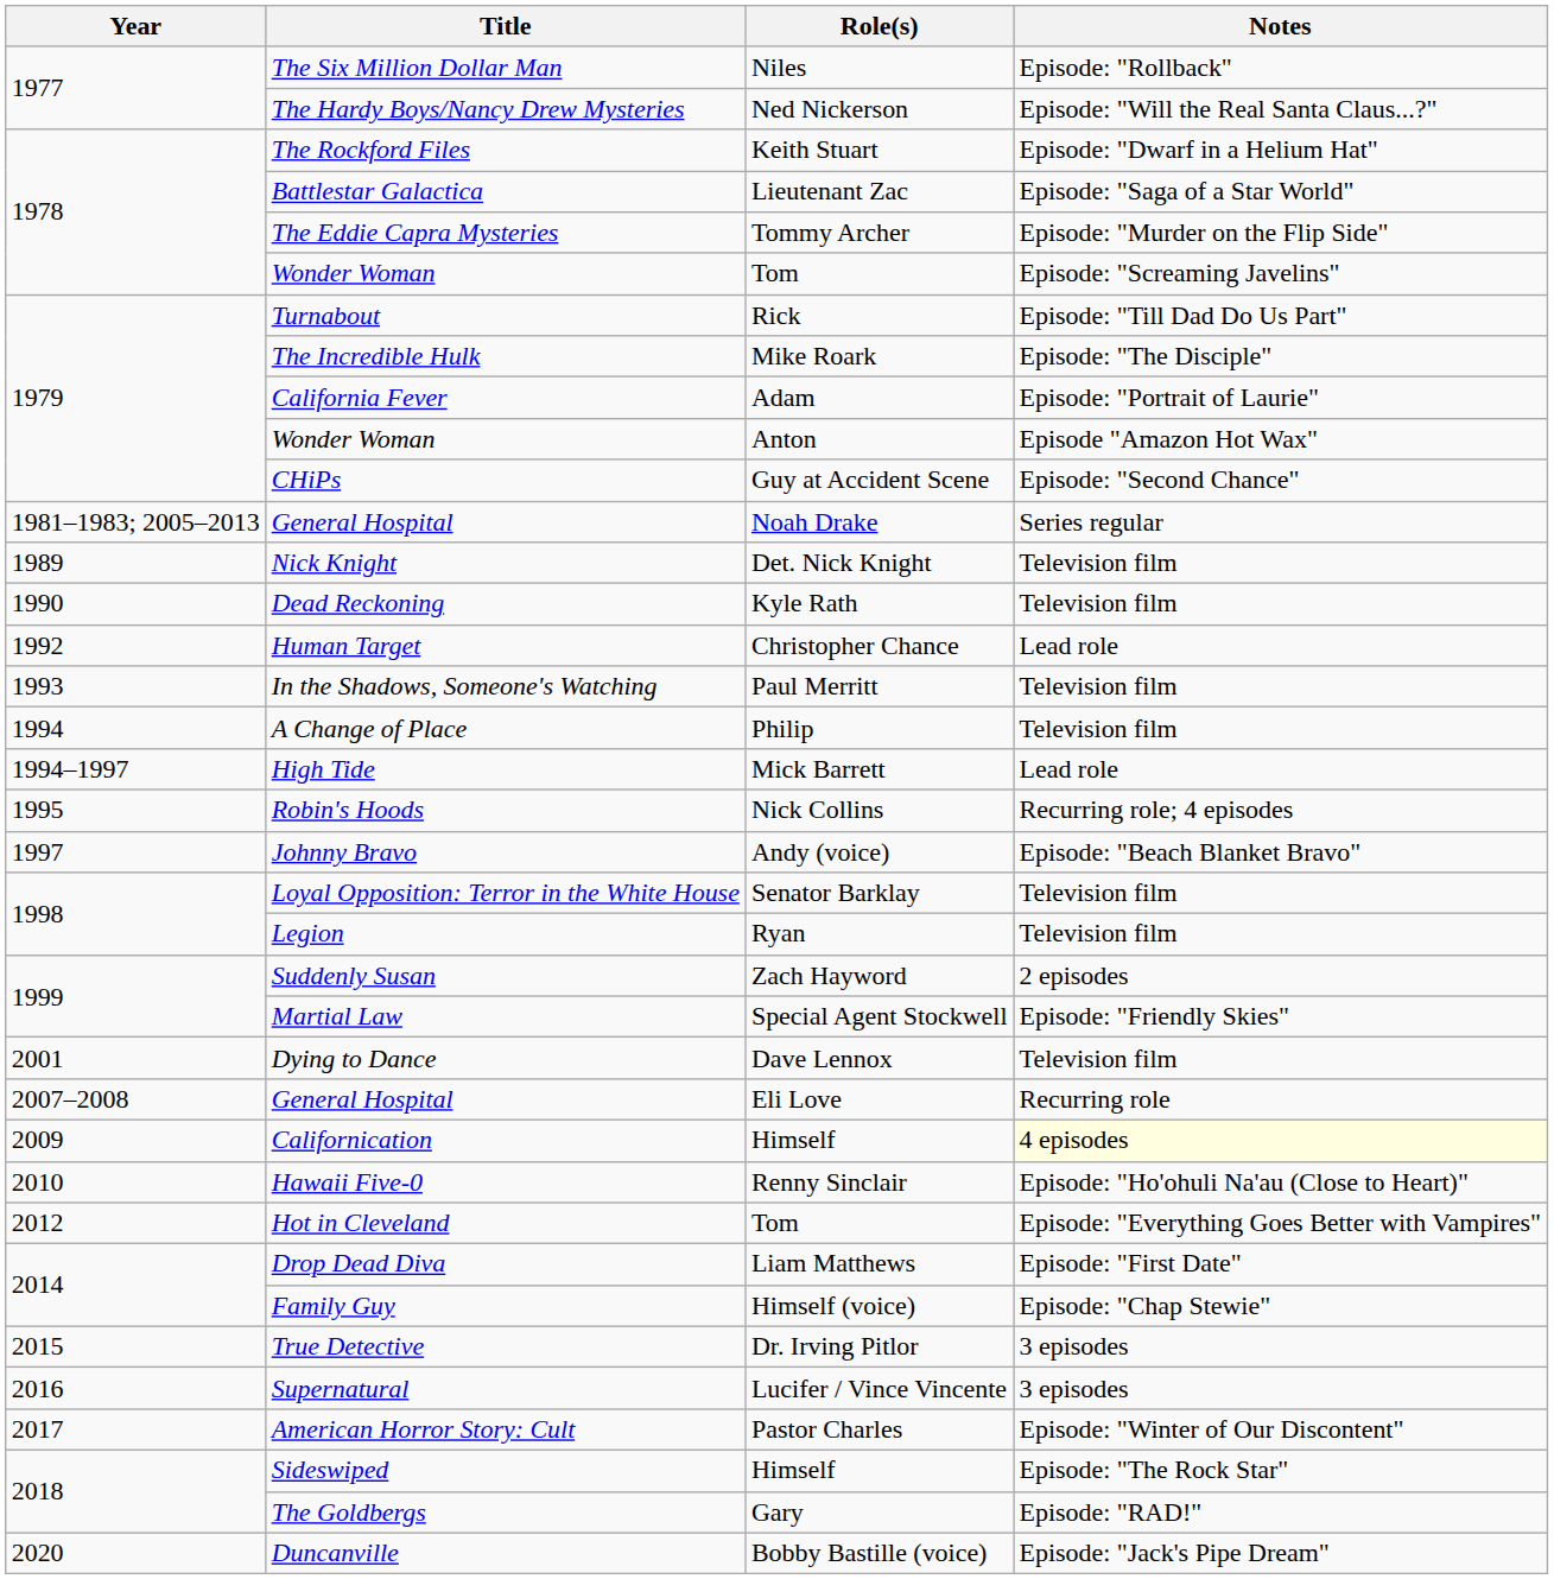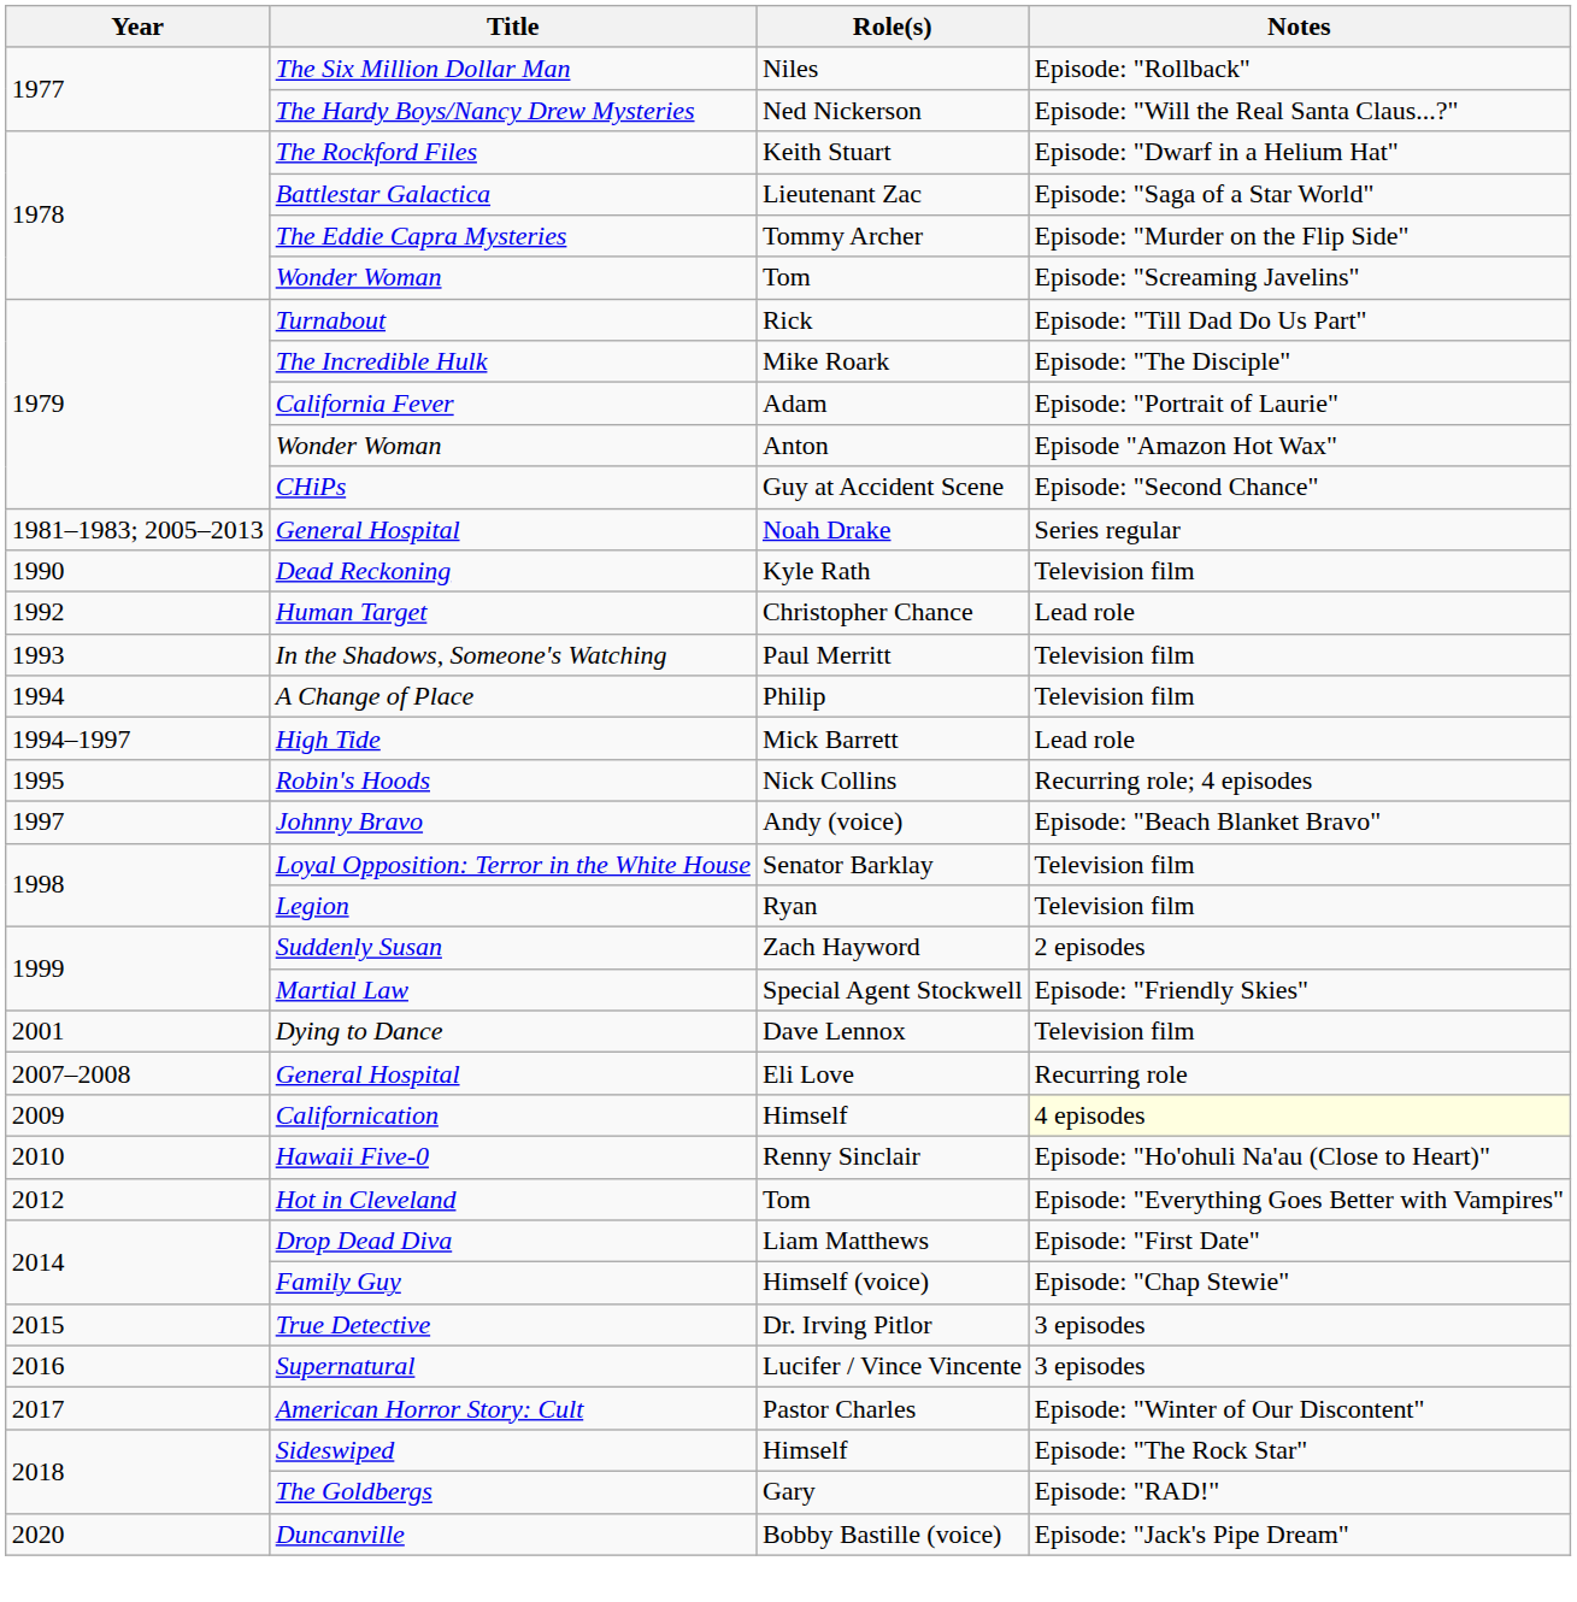 <table class="wikitable plainrowheaders sortable">
 <tr>
 <th scope="col">Year</th>
 <th scope="col">Title</th>
 <th scope="col">Role(s)</th>
 <th scope="col" class="unsortable">Notes</th>
 </tr>
 <tr>
 <td rowspan="2">1977</td>
 <td><em><a href='#'>The Six Million Dollar Man</a></em></td>
 <td>Niles</td>
 <td>Episode: "Rollback"</td>
 </tr>
 <tr>
 <td><em><a href='#'>The Hardy Boys/Nancy Drew Mysteries</a></em></td>
 <td>Ned Nickerson</td>
 <td>Episode: "Will the Real Santa Claus...?"</td>
 </tr>
 <tr>
 <td rowspan="4">1978</td>
 <td><em><a href='#'>The Rockford Files</a></em></td>
 <td>Keith Stuart</td>
 <td>Episode: "Dwarf in a Helium Hat"</td>
 </tr>
 <tr>
 <td><em><a href='#'>Battlestar Galactica</a></em></td>
 <td>Lieutenant Zac</td>
 <td>Episode: "Saga of a Star World"</td>
 </tr>
 <tr>
 <td><em><a href='#'>The Eddie Capra Mysteries</a></em></td>
 <td>Tommy Archer</td>
 <td>Episode: "Murder on the Flip Side"</td>
 </tr>
 <tr>
 <td><em><a href='#'>Wonder Woman</a></em></td>
 <td>Tom</td>
 <td>Episode: "Screaming Javelins"</td>
 </tr>
 <tr>
 <td rowspan="5">1979</td>
 <td><em><a href='#'>Turnabout</a></em></td>
 <td>Rick</td>
 <td>Episode: "Till Dad Do Us Part"</td>
 </tr>
 <tr>
 <td><em><a href='#'>The Incredible Hulk</a></em></td>
 <td>Mike Roark</td>
 <td>Episode: "The Disciple"</td>
 </tr>
 <tr>
 <td><em><a href='#'>California Fever</a></em></td>
 <td>Adam</td>
 <td>Episode: "Portrait of Laurie"</td>
 </tr>
 <tr>
 <td><em>Wonder Woman</em></td>
 <td>Anton</td>
 <td>Episode "Amazon Hot Wax"</td>
 </tr>
 <tr>
 <td><em><a href='#'>CHiPs</a></em></td>
 <td>Guy at Accident Scene</td>
 <td>Episode: "Second Chance"</td>
 </tr>
 <tr>
 <td>1981–1983; 2005–2013</td>
 <td><em><a href='#'>General Hospital</a></em></td>
 <td><a href='#'>Noah Drake</a></td>
 <td>Series regular</td>
-</tr>
-<tr>
-<td>1989</td>
-<td><em><a href='#'>Nick Knight</a></em></td>
-<td>Det. Nick Knight</td>
-<td>Television film</td>
 </tr>
 <tr>
 <td>1990</td>
 <td><em><a href='#'>Dead Reckoning</a></em></td>
 <td>Kyle Rath</td>
 <td>Television film</td>
 </tr>
 <tr>
 <td>1992</td>
 <td><em><a href='#'>Human Target</a></em></td>
 <td>Christopher Chance</td>
 <td>Lead role</td>
 </tr>
 <tr>
 <td>1993</td>
 <td><em>In the Shadows, Someone's Watching</em></td>
 <td>Paul Merritt</td>
 <td>Television film</td>
 </tr>
 <tr>
 <td>1994</td>
 <td><em>A Change of Place</em></td>
 <td>Philip</td>
 <td>Television film</td>
 </tr>
 <tr>
 <td>1994–1997</td>
 <td><em><a href='#'>High Tide</a></em></td>
 <td>Mick Barrett</td>
 <td>Lead role</td>
 </tr>
 <tr>
 <td>1995</td>
 <td><em><a href='#'>Robin's Hoods</a></em></td>
 <td>Nick Collins</td>
 <td>Recurring role; 4 episodes</td>
 </tr>
 <tr>
 <td>1997</td>
 <td><em><a href='#'>Johnny Bravo</a></em></td>
 <td>Andy (voice)</td>
 <td>Episode: "Beach Blanket Bravo"</td>
 </tr>
 <tr>
 <td rowspan="2">1998</td>
 <td><em><a href='#'>Loyal Opposition: Terror in the White House</a></em></td>
 <td>Senator Barklay</td>
 <td>Television film</td>
 </tr>
 <tr>
 <td><em><a href='#'>Legion</a></em></td>
 <td>Ryan</td>
 <td>Television film</td>
 </tr>
 <tr>
 <td rowspan="2">1999</td>
 <td><em><a href='#'>Suddenly Susan</a></em></td>
 <td>Zach Hayword</td>
 <td>2 episodes</td>
 </tr>
 <tr>
 <td><em><a href='#'>Martial Law</a></em></td>
 <td>Special Agent Stockwell</td>
 <td>Episode: "Friendly Skies"</td>
 </tr>
 <tr>
 <td>2001</td>
 <td><em>Dying to Dance</em></td>
 <td>Dave Lennox</td>
 <td>Television film</td>
 </tr>
 <tr>
 <td>2007–2008</td>
 <td><em><a href='#'>General Hospital</a></em></td>
 <td>Eli Love</td>
 <td>Recurring role</td>
 </tr>
 <tr>
 <td>2009</td>
 <td><em><a href='#'>Californication</a></em></td>
 <td>Himself</td>
 <td style="background: lightyellow;">4 episodes</td>
 </tr>
 <tr>
 <td>2010</td>
 <td><em><a href='#'>Hawaii Five-0</a></em></td>
 <td>Renny Sinclair</td>
 <td>Episode: "Ho'ohuli Na'au (Close to Heart)"</td>
 </tr>
 <tr>
 <td>2012</td>
 <td><em><a href='#'>Hot in Cleveland</a></em></td>
 <td>Tom</td>
 <td>Episode: "Everything Goes Better with Vampires"</td>
 </tr>
 <tr>
 <td rowspan="2">2014</td>
 <td><em><a href='#'>Drop Dead Diva</a></em></td>
 <td>Liam Matthews</td>
 <td>Episode: "First Date"</td>
 </tr>
 <tr>
 <td><em><a href='#'>Family Guy</a></em></td>
 <td>Himself (voice)</td>
 <td>Episode: "Chap Stewie"</td>
 </tr>
 <tr>
 <td>2015</td>
 <td><em><a href='#'>True Detective</a></em></td>
 <td>Dr. Irving Pitlor</td>
 <td>3 episodes</td>
 </tr>
 <tr>
 <td>2016</td>
 <td><em><a href='#'>Supernatural</a></em></td>
 <td>Lucifer / Vince Vincente</td>
 <td>3 episodes</td>
 </tr>
 <tr>
 <td>2017</td>
 <td><em><a href='#'>American Horror Story: Cult</a></em></td>
 <td>Pastor Charles</td>
 <td>Episode: "Winter of Our Discontent"</td>
 </tr>
 <tr>
 <td rowspan="2">2018</td>
 <td><em><a href='#'>Sideswiped</a></em></td>
 <td>Himself</td>
 <td>Episode: "The Rock Star"</td>
 </tr>
 <tr>
 <td><em><a href='#'>The Goldbergs</a></em></td>
 <td>Gary</td>
 <td>Episode: "RAD!"</td>
 </tr>
 <tr>
 <td>2020</td>
 <td><em><a href='#'>Duncanville</a></em></td>
 <td>Bobby Bastille (voice)</td>
 <td>Episode: "Jack's Pipe Dream"</td>
 </tr>
 </table>
